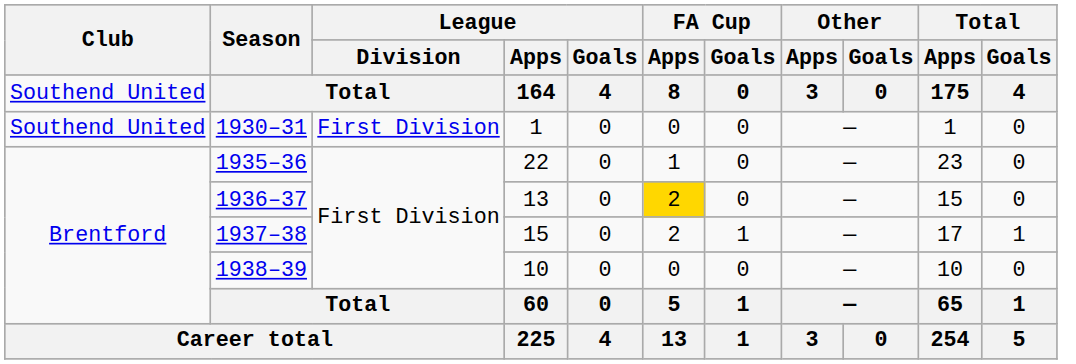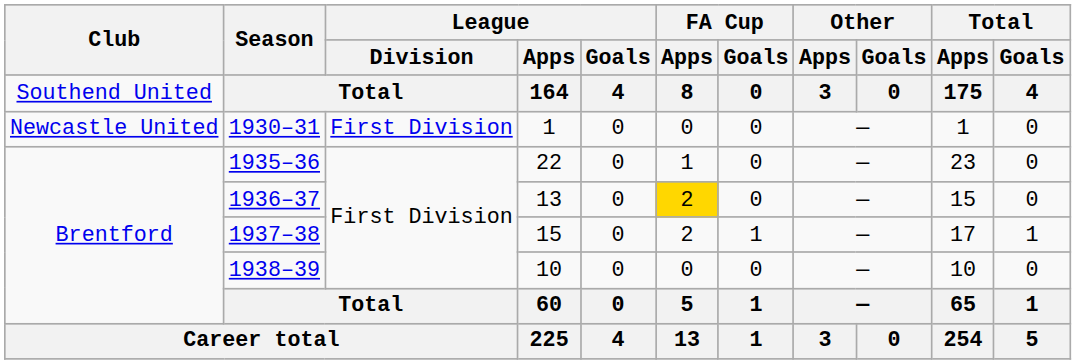 <table class="wikitable" style="text-align: center;">
 <tr>
 <th rowspan="2">Club</th>
 <th rowspan="2">Season</th>
 <th colspan="3">League</th>
 <th colspan="2">FA Cup</th>
 <th colspan="2">Other</th>
 <th colspan="2">Total</th>
 </tr>
 <tr>
 <th>Division</th>
 <th>Apps</th>
 <th>Goals</th>
 <th>Apps</th>
 <th>Goals</th>
 <th>Apps</th>
 <th>Goals</th>
 <th>Apps</th>
 <th>Goals</th>
 </tr>
 <tr>
 <td><a href='#'>Southend United</a></td>
 <th colspan="2">Total</th>
 <th>164</th>
 <th>4</th>
 <th>8</th>
 <th>0</th>
 <th>3</th>
 <th>0</th>
 <th>175</th>
 <th>4</th>
 </tr>
 <tr>
-<td><a href='#'>Southend United</a></td>
+<td><a href='#'>Newcastle United</a></td>
 <td><a href='#'>1930–31</a></td>
 <td><a href='#'>First Division</a></td>
 <td>1</td>
 <td>0</td>
 <td>0</td>
 <td>0</td>
 <td colspan="2">—</td>
 <td>1</td>
 <td>0</td>
 </tr>
 <tr>
 <td rowspan="5"><a href='#'>Brentford</a></td>
 <td><a href='#'>1935–36</a></td>
 <td rowspan="4">First Division</td>
 <td>22</td>
 <td>0</td>
 <td>1</td>
 <td>0</td>
 <td colspan="2">—</td>
 <td>23</td>
 <td>0</td>
 </tr>
 <tr>
 <td><a href='#'>1936–37</a></td>
 <td>13</td>
 <td>0</td>
 <td style="background: gold;">2</td>
 <td>0</td>
 <td colspan="2">—</td>
 <td>15</td>
 <td>0</td>
 </tr>
 <tr>
 <td><a href='#'>1937–38</a></td>
 <td>15</td>
 <td>0</td>
 <td>2</td>
 <td>1</td>
 <td colspan="2">—</td>
 <td>17</td>
 <td>1</td>
 </tr>
 <tr>
 <td><a href='#'>1938–39</a></td>
 <td>10</td>
 <td>0</td>
 <td>0</td>
 <td>0</td>
 <td colspan="2">—</td>
 <td>10</td>
 <td>0</td>
 </tr>
 <tr>
 <th colspan="2">Total</th>
 <th>60</th>
 <th>0</th>
 <th>5</th>
 <th>1</th>
 <th colspan="2">—</th>
 <th>65</th>
 <th>1</th>
 </tr>
 <tr>
 <th colspan="3">Career total</th>
 <th>225</th>
 <th>4</th>
 <th>13</th>
 <th>1</th>
 <th>3</th>
 <th>0</th>
 <th>254</th>
 <th>5</th>
 </tr>
 </table>
